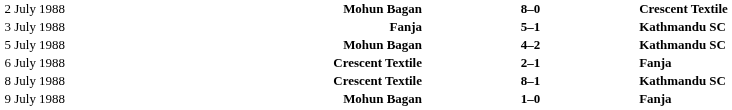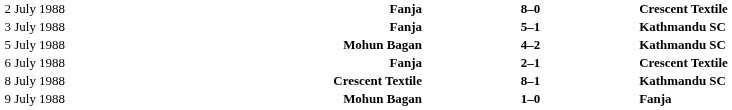 <table width=100% cellspacing=1>
 <tr>
 <th width=10%></th>
 <th width=20%></th>
 <th width=12%></th>
 <th width=20%></th>
 <th></th>
 </tr>
 <tr style=font-size:90%>
 <td align=right>2 July 1988</td>
-<td align=right><strong>Mohun Bagan</strong> </td>
+<td align=right><strong>Fanja</strong> </td>
 <td align=center><strong>8–0</strong></td>
 <td> <strong>Crescent Textile</strong></td>
 </tr>
 <tr style=font-size:90%>
 <td align=right>3 July 1988</td>
 <td align=right><strong>Fanja</strong> </td>
 <td align=center><strong>5–1</strong></td>
 <td> <strong>Kathmandu SC</strong></td>
 </tr>
 <tr style=font-size:90%>
 <td align=right>5 July 1988</td>
 <td align=right><strong>Mohun Bagan</strong> </td>
 <td align=center><strong>4–2</strong></td>
 <td> <strong>Kathmandu SC</strong></td>
 </tr>
 <tr style=font-size:90%>
 <td align=right>6 July 1988</td>
-<td align=right><strong>Crescent Textile</strong> </td>
+<td align=right><strong>Fanja</strong> </td>
 <td align=center><strong>2–1</strong></td>
-<td> <strong>Fanja</strong></td>
+<td> <strong>Crescent Textile</strong></td>
 </tr>
 <tr style=font-size:90%>
 <td align=right>8 July 1988</td>
 <td align=right><strong>Crescent Textile</strong> </td>
 <td align=center><strong>8–1</strong></td>
 <td> <strong>Kathmandu SC</strong></td>
 </tr>
 <tr style=font-size:90%>
 <td align=right>9 July 1988</td>
 <td align=right><strong>Mohun Bagan</strong> </td>
 <td align=center><strong>1–0</strong></td>
 <td> <strong>Fanja</strong></td>
 </tr>
 </table>
